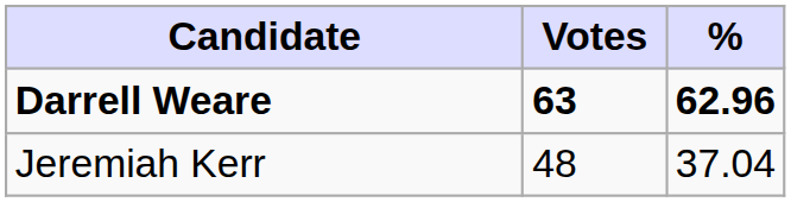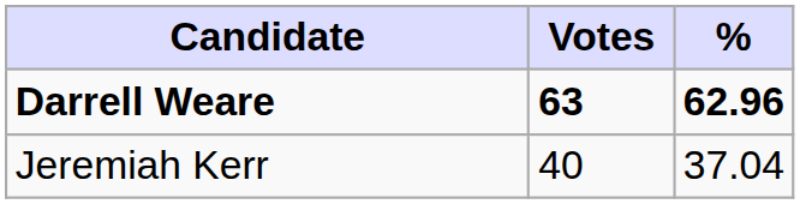 <table class="wikitable">
 <tr>
 <th style="background:#ddf; width:200px;">Candidate</th>
 <th style="background:#ddf; width:50px;">Votes</th>
 <th style="background:#ddf; width:30px;">%</th>
 </tr>
 <tr>
 <td><strong>Darrell Weare</strong></td>
 <td><strong>63</strong></td>
 <td><strong>62.96</strong></td>
 </tr>
 <tr>
 <td>Jeremiah Kerr</td>
-<td>48</td>
+<td>40</td>
 <td>37.04</td>
 </tr>
 </table>
